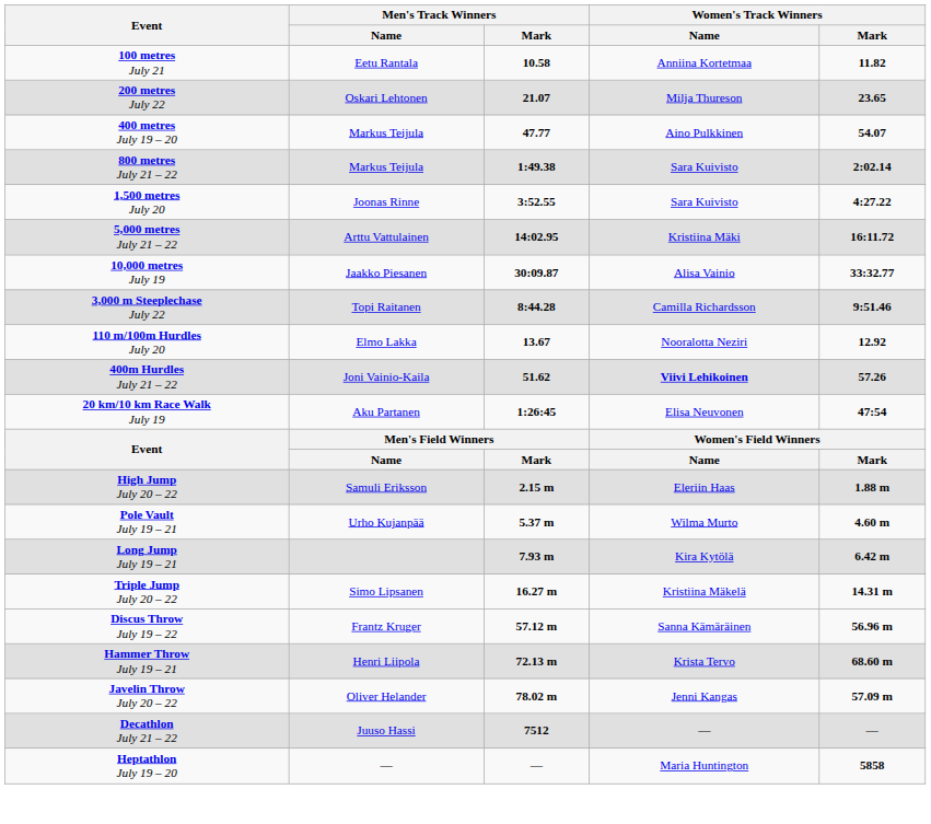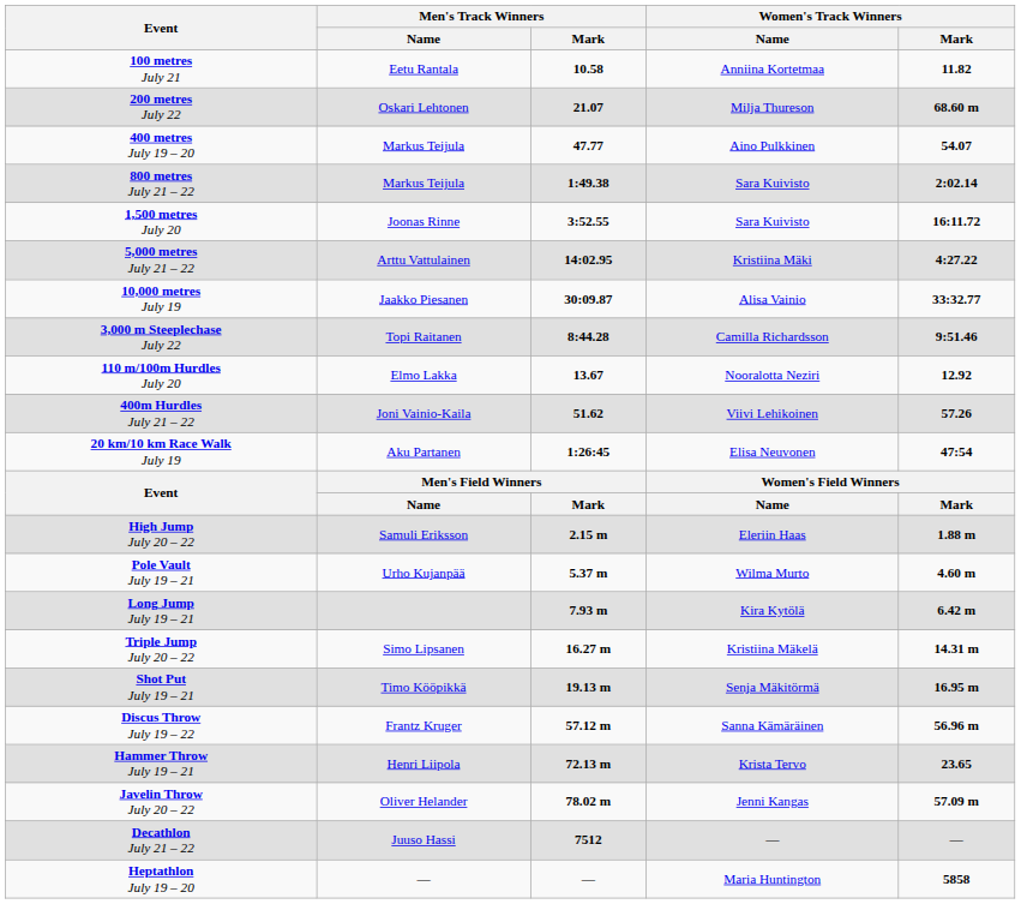 <table class="wikitable" style=" text-align:center; font-size:95%;" width="90%">
 <tr>
 <th rowspan=2>Event</th>
 <th colspan=2>Men's Track Winners</th>
 <th colspan=2>Women's Track Winners</th>
 </tr>
 <tr>
 <th>Name</th>
 <th>Mark</th>
 <th>Name</th>
 <th>Mark</th>
 </tr>
 <tr>
 <td><strong><a href='#'>100 metres</a></strong><br><em>July 21</em></td>
 <td><a href='#'>Eetu Rantala</a></td>
 <td><strong>10.58</strong></td>
 <td><a href='#'>Anniina Kortetmaa</a></td>
 <td><strong>11.82</strong></td>
 </tr>
 <tr bgcolor="#e0e0e0">
 <td><strong><a href='#'>200 metres</a></strong><br><em>July 22</em></td>
 <td><a href='#'>Oskari Lehtonen</a></td>
 <td><strong>21.07</strong></td>
 <td><a href='#'>Milja Thureson</a></td>
-<td><strong>23.65</strong></td>
+<td><strong>68.60 m</strong></td>
 </tr>
 <tr>
 <td><strong><a href='#'>400 metres</a></strong><br><em>July 19 – 20</em></td>
 <td><a href='#'>Markus Teijula</a></td>
 <td><strong>47.77</strong></td>
 <td><a href='#'>Aino Pulkkinen</a></td>
 <td><strong>54.07</strong></td>
 </tr>
 <tr bgcolor="#e0e0e0">
 <td><strong><a href='#'>800 metres</a></strong><br><em>July 21 – 22</em></td>
 <td><a href='#'>Markus Teijula</a></td>
 <td><strong>1:49.38</strong></td>
 <td><a href='#'>Sara Kuivisto</a></td>
 <td><strong>2:02.14</strong></td>
 </tr>
 <tr>
 <td><strong><a href='#'>1,500 metres</a></strong><br><em>July 20</em></td>
 <td><a href='#'>Joonas Rinne</a></td>
 <td><strong>3:52.55</strong></td>
 <td><a href='#'>Sara Kuivisto</a></td>
-<td><strong>4:27.22</strong></td>
+<td><strong>16:11.72</strong></td>
 </tr>
 <tr bgcolor="#e0e0e0">
 <td><strong><a href='#'>5,000 metres</a></strong><br><em>July 21 – 22</em></td>
 <td><a href='#'>Arttu Vattulainen</a></td>
 <td><strong>14:02.95</strong></td>
 <td><a href='#'>Kristiina Mäki</a></td>
-<td><strong>16:11.72</strong></td>
+<td><strong>4:27.22</strong></td>
 </tr>
 <tr>
 <td><strong><a href='#'>10,000 metres</a></strong><br><em>July 19</em></td>
 <td><a href='#'>Jaakko Piesanen</a></td>
 <td><strong>30:09.87</strong></td>
 <td><a href='#'>Alisa Vainio</a></td>
 <td><strong>33:32.77</strong></td>
 </tr>
 <tr bgcolor="#e0e0e0">
 <td><strong><a href='#'>3,000 m Steeplechase</a></strong><br><em>July 22</em></td>
 <td><a href='#'>Topi Raitanen</a></td>
 <td><strong>8:44.28</strong></td>
 <td><a href='#'>Camilla Richardsson</a></td>
 <td><strong>9:51.46</strong></td>
 </tr>
 <tr>
 <td><strong><a href='#'>110 m/100m Hurdles</a></strong><br><em>July 20</em></td>
 <td><a href='#'>Elmo Lakka</a></td>
 <td><strong>13.67</strong></td>
 <td><a href='#'>Nooralotta Neziri</a></td>
 <td><strong>12.92</strong></td>
 </tr>
 <tr bgcolor="#e0e0e0">
 <td><strong><a href='#'>400m Hurdles</a></strong><br><em>July 21 – 22</em></td>
 <td><a href='#'>Joni Vainio-Kaila</a></td>
 <td><strong>51.62</strong></td>
-<td><strong><a href='#'>Viivi Lehikoinen</a></strong></td>
+<td><a href='#'>Viivi Lehikoinen</a></td>
 <td><strong>57.26</strong></td>
 </tr>
 <tr>
 <td><strong><a href='#'>20 km/10 km Race Walk</a></strong><br><em>July 19</em></td>
 <td><a href='#'>Aku Partanen</a></td>
 <td><strong>1:26:45</strong></td>
 <td><a href='#'>Elisa Neuvonen</a></td>
 <td><strong>47:54</strong></td>
 </tr>
 <tr>
 <th rowspan=2>Event</th>
 <th colspan=2>Men's Field Winners</th>
 <th colspan=2>Women's Field Winners</th>
 </tr>
 <tr>
 <th>Name</th>
 <th>Mark</th>
 <th>Name</th>
 <th>Mark</th>
 </tr>
 <tr bgcolor="#e0e0e0">
 <td><strong><a href='#'>High Jump</a></strong><br><em>July 20 – 22</em></td>
 <td><a href='#'>Samuli Eriksson</a></td>
 <td><strong>2.15 m</strong></td>
 <td><a href='#'>Eleriin Haas</a></td>
 <td><strong>1.88 m</strong></td>
 </tr>
 <tr>
 <td><strong><a href='#'>Pole Vault</a></strong><br><em>July 19 – 21</em></td>
 <td><a href='#'>Urho Kujanpää</a></td>
 <td><strong>5.37 m</strong></td>
 <td><a href='#'>Wilma Murto</a></td>
 <td><strong>4.60 m</strong></td>
 </tr>
 <tr bgcolor="#e0e0e0">
 <td><strong><a href='#'>Long Jump</a></strong><br><em>July 19 – 21</em></td>
 <td></td>
 <td><strong>7.93 m</strong></td>
 <td><a href='#'>Kira Kytölä</a></td>
 <td><strong>6.42 m</strong></td>
 </tr>
 <tr>
 <td><strong><a href='#'>Triple Jump</a></strong><br><em>July 20 – 22</em></td>
 <td><a href='#'>Simo Lipsanen</a></td>
 <td><strong>16.27 m</strong></td>
 <td><a href='#'>Kristiina Mäkelä</a></td>
 <td><strong>14.31 m</strong></td>
 </tr>
+<tr bgcolor="#e0e0e0">
+<td><strong><a href='#'>Shot Put</a></strong><br><em>July 19 – 21</em></td>
+<td><a href='#'>Timo Kööpikkä</a></td>
+<td><strong>19.13 m</strong></td>
+<td><a href='#'>Senja Mäkitörmä</a></td>
+<td><strong>16.95 m</strong></td>
+</tr>
 <tr>
 <td><strong><a href='#'>Discus Throw</a></strong><br><em>July 19 – 22</em></td>
 <td><a href='#'>Frantz Kruger</a></td>
 <td><strong>57.12 m</strong></td>
 <td><a href='#'>Sanna Kämäräinen</a></td>
 <td><strong>56.96 m</strong></td>
 </tr>
 <tr bgcolor="#e0e0e0">
 <td><strong><a href='#'>Hammer Throw</a></strong><br><em>July 19 – 21</em></td>
 <td><a href='#'>Henri Liipola</a></td>
 <td><strong>72.13 m</strong></td>
 <td><a href='#'>Krista Tervo</a></td>
-<td><strong>68.60 m</strong></td>
+<td><strong>23.65</strong></td>
 </tr>
 <tr>
 <td><strong><a href='#'>Javelin Throw</a></strong><br><em>July 20 – 22</em></td>
 <td><a href='#'>Oliver Helander</a></td>
 <td><strong>78.02 m</strong></td>
 <td><a href='#'>Jenni Kangas</a></td>
 <td><strong>57.09 m</strong></td>
 </tr>
 <tr bgcolor="#e0e0e0">
 <td><strong><a href='#'>Decathlon</a></strong><br><em>July 21 – 22</em></td>
 <td><a href='#'>Juuso Hassi</a></td>
 <td><strong>7512 </strong></td>
 <td>—</td>
 <td>—</td>
 </tr>
 <tr>
 <td><strong><a href='#'>Heptathlon</a></strong><br><em>July 19 – 20</em></td>
 <td>—</td>
 <td>—</td>
 <td><a href='#'>Maria Huntington</a></td>
 <td><strong>5858</strong></td>
 </tr>
 </table>
